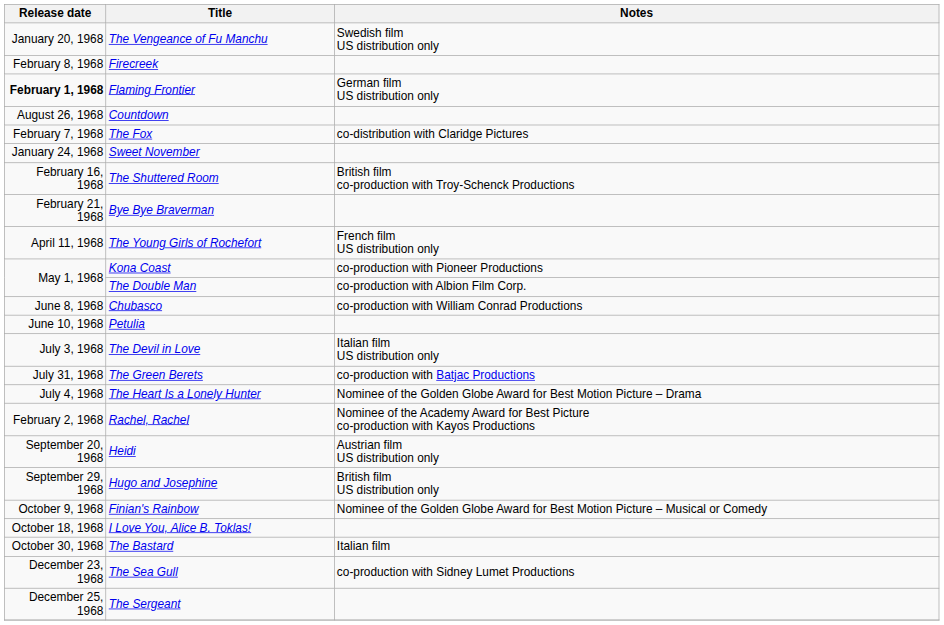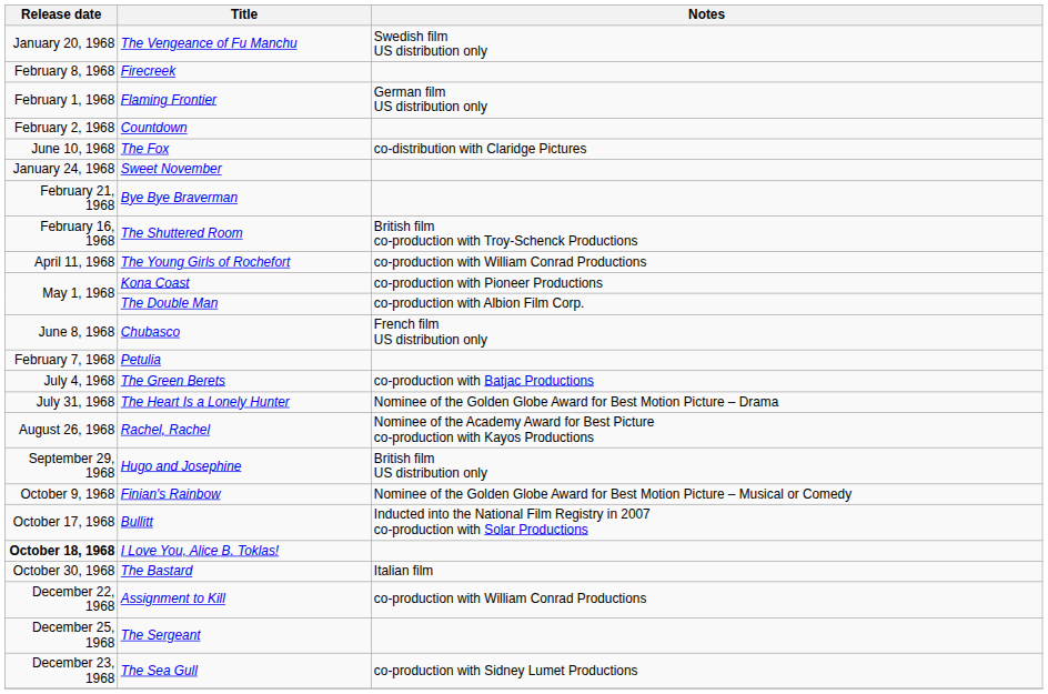 <table class="wikitable sortable" style="width:100%;">
 <tr>
 <th scope="col" style="width:130px;">Release date</th>
 <th>Title</th>
 <th>Notes</th>
 </tr>
 <tr>
 <td style="text-align:right;">January 20, 1968</td>
 <td><em><a href='#'>The Vengeance of Fu Manchu</a></em></td>
 <td>Swedish film<br>US distribution only</td>
 </tr>
 <tr>
 <td style="text-align:right;">February 8, 1968</td>
 <td><em><a href='#'>Firecreek</a></em></td>
 <td></td>
 </tr>
 <tr>
-<td style="text-align:right;"><strong>February 1, 1968</strong></td>
+<td style="text-align:right;">February 1, 1968</td>
 <td><em><a href='#'>Flaming Frontier</a></em></td>
 <td>German film<br>US distribution only</td>
 </tr>
 <tr>
-<td style="text-align:right;">August 26, 1968</td>
+<td style="text-align:right;">February 2, 1968</td>
 <td><em><a href='#'>Countdown</a></em></td>
 <td></td>
 </tr>
 <tr>
-<td style="text-align:right;">February 7, 1968</td>
+<td style="text-align:right;">June 10, 1968</td>
 <td><em><a href='#'>The Fox</a></em></td>
 <td>co-distribution with Claridge Pictures</td>
 </tr>
 <tr>
 <td style="text-align:right;">January 24, 1968</td>
 <td><em><a href='#'>Sweet November</a></em></td>
 <td></td>
 </tr>
 <tr>
+<td style="text-align:right;">February 21, 1968</td>
+<td><em><a href='#'>Bye Bye Braverman</a></em></td>
+<td></td>
+</tr>
+<tr>
 <td style="text-align:right;">February 16, 1968</td>
 <td><em><a href='#'>The Shuttered Room</a></em></td>
 <td>British film<br>co-production with Troy-Schenck Productions</td>
 </tr>
 <tr>
-<td style="text-align:right;">February 21, 1968</td>
-<td><em><a href='#'>Bye Bye Braverman</a></em></td>
-<td></td>
-</tr>
-<tr>
 <td style="text-align:right;">April 11, 1968</td>
 <td><em><a href='#'>The Young Girls of Rochefort</a></em></td>
-<td>French film<br>US distribution only</td>
+<td>co-production with William Conrad Productions</td>
 </tr>
 <tr>
 <td style="text-align:right;" rowspan="2">May 1, 1968</td>
 <td><em><a href='#'>Kona Coast</a></em></td>
 <td>co-production with Pioneer Productions</td>
 </tr>
 <tr>
 <td><em><a href='#'>The Double Man</a></em></td>
 <td>co-production with Albion Film Corp.</td>
 </tr>
 <tr>
 <td style="text-align:right;">June 8, 1968</td>
 <td><em><a href='#'>Chubasco</a></em></td>
-<td>co-production with William Conrad Productions</td>
+<td>French film<br>US distribution only</td>
 </tr>
 <tr>
-<td style="text-align:right;">June 10, 1968</td>
+<td style="text-align:right;">February 7, 1968</td>
 <td><em><a href='#'>Petulia</a></em></td>
 <td></td>
 </tr>
 <tr>
-<td style="text-align:right;">July 3, 1968</td>
-<td><em><a href='#'>The Devil in Love</a></em></td>
-<td>Italian film<br>US distribution only</td>
-</tr>
-<tr>
-<td style="text-align:right;">July 31, 1968</td>
+<td style="text-align:right;">July 4, 1968</td>
 <td><em><a href='#'>The Green Berets</a></em></td>
 <td>co-production with <a href='#'>Batjac Productions</a></td>
 </tr>
 <tr>
-<td style="text-align:right;">July 4, 1968</td>
+<td style="text-align:right;">July 31, 1968</td>
 <td><em><a href='#'>The Heart Is a Lonely Hunter</a></em></td>
 <td>Nominee of the Golden Globe Award for Best Motion Picture – Drama</td>
 </tr>
 <tr>
-<td style="text-align:right;">February 2, 1968</td>
+<td style="text-align:right;">August 26, 1968</td>
 <td><em><a href='#'>Rachel, Rachel</a></em></td>
 <td>Nominee of the Academy Award for Best Picture<br>co-production with Kayos Productions</td>
-</tr>
-<tr>
-<td style="text-align:right;">September 20, 1968</td>
-<td><em><a href='#'>Heidi</a></em></td>
-<td>Austrian film<br>US distribution only</td>
 </tr>
 <tr>
 <td style="text-align:right;">September 29, 1968</td>
 <td><em><a href='#'>Hugo and Josephine</a></em></td>
 <td>British film<br>US distribution only</td>
 </tr>
 <tr>
 <td style="text-align:right;">October 9, 1968</td>
 <td><em><a href='#'>Finian's Rainbow</a></em></td>
 <td>Nominee of the Golden Globe Award for Best Motion Picture – Musical or Comedy</td>
 </tr>
 <tr>
-<td style="text-align:right;">October 18, 1968</td>
+<td style="text-align:right;">October 17, 1968</td>
+<td><em><a href='#'>Bullitt</a></em></td>
+<td>Inducted into the National Film Registry in 2007<br>co-production with <a href='#'>Solar Productions</a></td>
+</tr>
+<tr>
+<td style="text-align:right;"><strong>October 18, 1968</strong></td>
 <td><em><a href='#'>I Love You, Alice B. Toklas!</a></em></td>
 <td></td>
 </tr>
 <tr>
 <td style="text-align:right;">October 30, 1968</td>
 <td><em><a href='#'>The Bastard</a></em></td>
 <td>Italian film</td>
 </tr>
 <tr>
-<td style="text-align:right;">December 23, 1968</td>
-<td><em><a href='#'>The Sea Gull</a></em></td>
-<td>co-production with Sidney Lumet Productions</td>
+<td style="text-align:right;">December 22, 1968</td>
+<td><em><a href='#'>Assignment to Kill</a></em></td>
+<td>co-production with William Conrad Productions</td>
 </tr>
 <tr>
 <td style="text-align:right;">December 25, 1968</td>
 <td><em><a href='#'>The Sergeant</a></em></td>
 <td></td>
 </tr>
 <tr>
+<td style="text-align:right;">December 23, 1968</td>
+<td><em><a href='#'>The Sea Gull</a></em></td>
+<td>co-production with Sidney Lumet Productions</td>
+</tr>
+<tr>
 </tr>
 </table>
